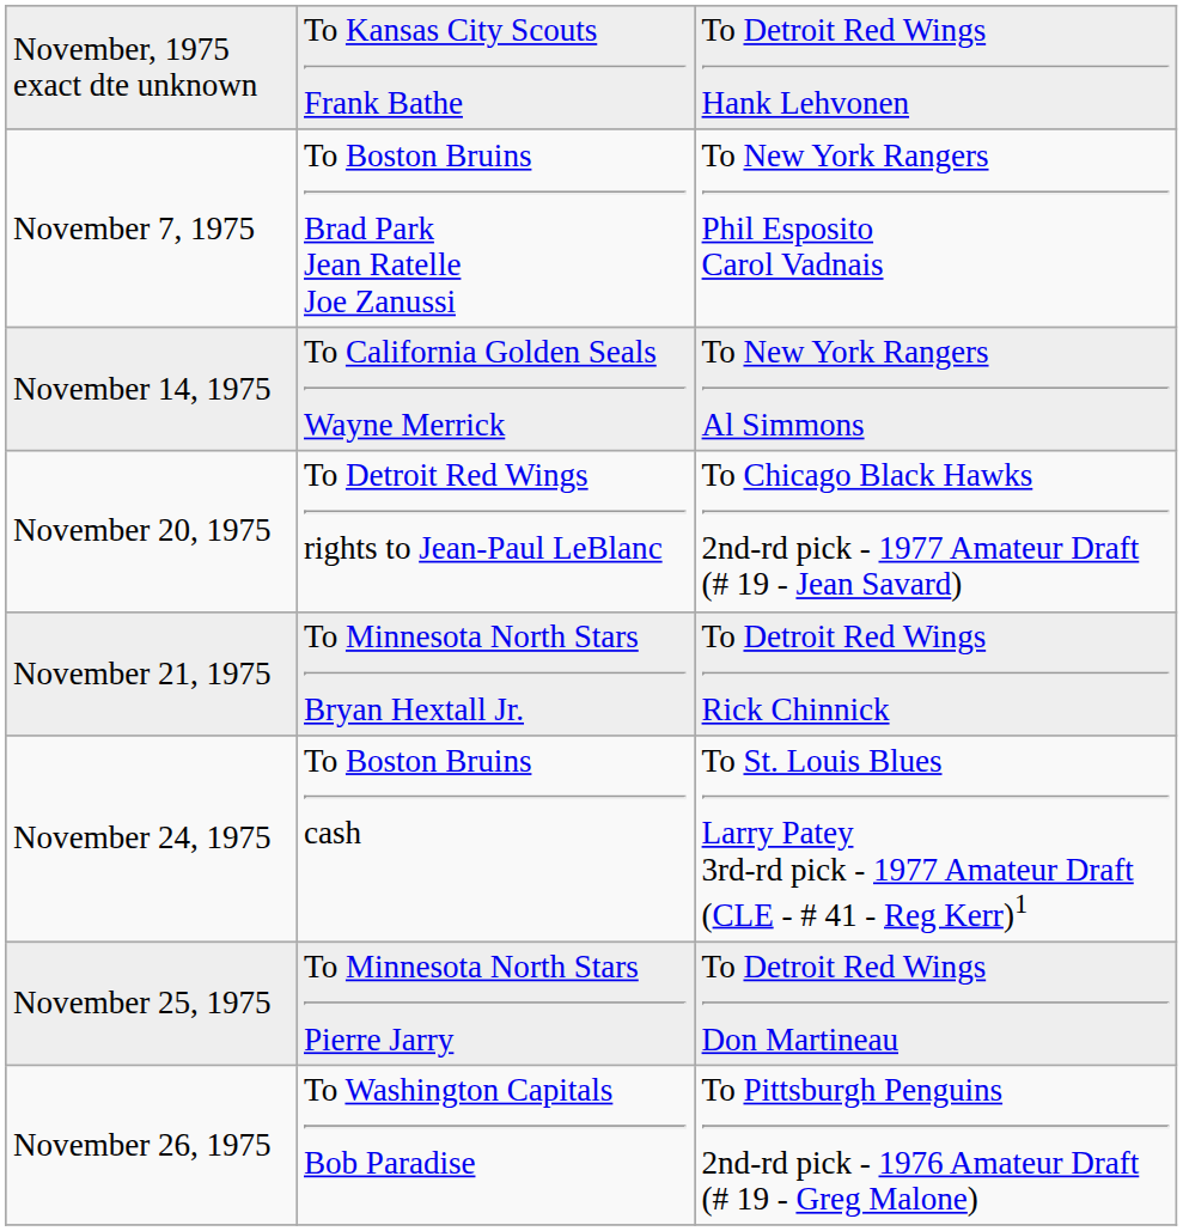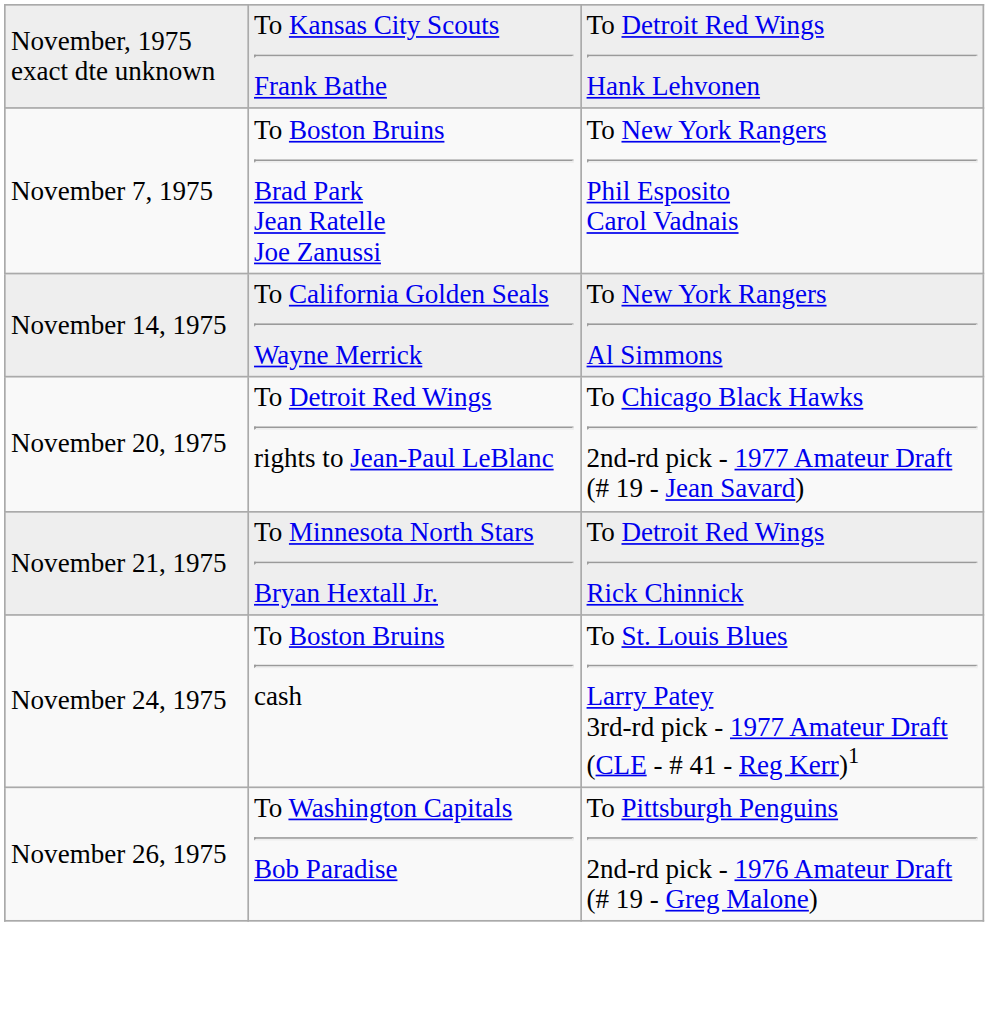 <table class="wikitable" style="border:1px solid #999; width:580px;">
 <tr style="background:#eee;">
 <td>November, 1975<br>exact dte unknown</td>
 <td valign="top">To <a href='#'>Kansas City Scouts</a><hr><a href='#'>Frank Bathe</a></td>
 <td valign="top">To <a href='#'>Detroit Red Wings</a><hr><a href='#'>Hank Lehvonen</a></td>
 </tr>
 <tr>
 <td>November 7, 1975</td>
 <td valign="top">To <a href='#'>Boston Bruins</a><hr><a href='#'>Brad Park</a><br><a href='#'>Jean Ratelle</a><br><a href='#'>Joe Zanussi</a></td>
 <td valign="top">To <a href='#'>New York Rangers</a><hr><a href='#'>Phil Esposito</a><br><a href='#'>Carol Vadnais</a></td>
 </tr>
 <tr style="background:#eee;">
 <td>November 14, 1975</td>
 <td valign="top">To <a href='#'>California Golden Seals</a><hr><a href='#'>Wayne Merrick</a></td>
 <td valign="top">To <a href='#'>New York Rangers</a><hr><a href='#'>Al Simmons</a></td>
 </tr>
 <tr>
 <td>November 20, 1975</td>
 <td valign="top">To <a href='#'>Detroit Red Wings</a><hr>rights to <a href='#'>Jean-Paul LeBlanc</a></td>
 <td valign="top">To <a href='#'>Chicago Black Hawks</a><hr>2nd-rd pick - <a href='#'>1977 Amateur Draft</a><br>(# 19 - <a href='#'>Jean Savard</a>)</td>
 </tr>
 <tr style="background:#eee;">
 <td>November 21, 1975</td>
 <td valign="top">To <a href='#'>Minnesota North Stars</a><hr><a href='#'>Bryan Hextall Jr.</a></td>
 <td valign="top">To <a href='#'>Detroit Red Wings</a><hr><a href='#'>Rick Chinnick</a></td>
 </tr>
 <tr>
 <td>November 24, 1975</td>
 <td valign="top">To <a href='#'>Boston Bruins</a><hr>cash</td>
 <td valign="top">To <a href='#'>St. Louis Blues</a><hr><a href='#'>Larry Patey</a><br>3rd-rd pick - <a href='#'>1977 Amateur Draft</a><br>(<a href='#'>CLE</a> - # 41 - <a href='#'>Reg Kerr</a>)<sup>1</sup></td>
 </tr>
-<tr style="background:#eee;">
-<td>November 25, 1975</td>
-<td valign="top">To <a href='#'>Minnesota North Stars</a><hr><a href='#'>Pierre Jarry</a></td>
-<td valign="top">To <a href='#'>Detroit Red Wings</a><hr><a href='#'>Don Martineau</a></td>
-</tr>
 <tr>
 <td>November 26, 1975</td>
 <td valign="top">To <a href='#'>Washington Capitals</a><hr><a href='#'>Bob Paradise</a></td>
 <td valign="top">To <a href='#'>Pittsburgh Penguins</a><hr>2nd-rd pick - <a href='#'>1976 Amateur Draft</a><br>(# 19 - <a href='#'>Greg Malone</a>)</td>
 </tr>
 </table>
